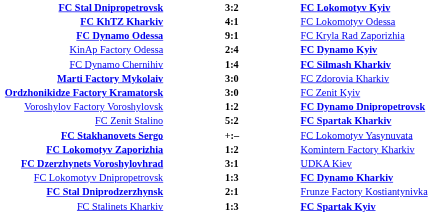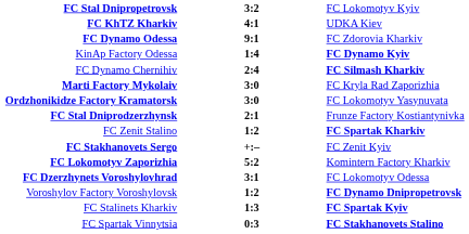 <table width=100% cellspacing=1>
 <tr>
 <th width=20%></th>
 <th width=12%></th>
 <th width=20%></th>
 <th></th>
 </tr>
 <tr style=font-size:90%>
 <td align=right><strong><a href='#'>FC Stal Dnipropetrovsk</a></strong></td>
 <td align=center><strong>3:2</strong></td>
-<td><strong><a href='#'>FC Lokomotyv Kyiv</a></strong></td>
+<td><a href='#'>FC Lokomotyv Kyiv</a></td>
 <td align=center></td>
 </tr>
 <tr style=font-size:90%>
 <td align=right><strong><a href='#'>FC KhTZ Kharkiv</a></strong></td>
 <td align=center><strong>4:1</strong></td>
-<td><a href='#'>FC Lokomotyv Odessa</a></td>
+<td><a href='#'>UDKA Kiev</a></td>
 <td align=center></td>
 </tr>
 <tr style=font-size:90%>
 <td align=right><strong><a href='#'>FC Dynamo Odessa</a></strong></td>
 <td align=center><strong>9:1</strong></td>
-<td><a href='#'>FC Kryla Rad Zaporizhia</a></td>
+<td><a href='#'>FC Zdorovia Kharkiv</a></td>
 <td align=center></td>
 </tr>
 <tr style=font-size:90%>
 <td align=right><a href='#'>KinAp Factory Odessa</a></td>
-<td align=center><strong>2:4</strong></td>
+<td align=center><strong>1:4</strong></td>
 <td><strong><a href='#'>FC Dynamo Kyiv</a></strong></td>
 <td align=center></td>
 </tr>
 <tr style=font-size:90%>
 <td align=right><a href='#'>FC Dynamo Chernihiv</a></td>
-<td align=center><strong>1:4</strong></td>
+<td align=center><strong>2:4</strong></td>
 <td><strong><a href='#'>FC Silmash Kharkiv</a></strong></td>
 <td align=center></td>
 </tr>
 <tr style=font-size:90%>
 <td align=right><strong><a href='#'>Marti Factory Mykolaiv</a></strong></td>
 <td align=center><strong>3:0</strong></td>
-<td><a href='#'>FC Zdorovia Kharkiv</a></td>
+<td><a href='#'>FC Kryla Rad Zaporizhia</a></td>
 <td align=center></td>
 </tr>
 <tr style=font-size:90%>
 <td align=right><strong><a href='#'>Ordzhonikidze Factory Kramatorsk</a></strong></td>
 <td align=center><strong>3:0</strong></td>
+<td><a href='#'>FC Lokomotyv Yasynuvata</a></td>
+<td align=center></td>
+</tr>
+<tr style=font-size:90%>
+<td align=right><strong><a href='#'>FC Stal Dniprodzerzhynsk</a></strong></td>
+<td align=center><strong>2:1</strong></td>
+<td><a href='#'>Frunze Factory Kostiantynivka</a></td>
+<td align=center></td>
+</tr>
+<tr style=font-size:90%>
+<td align=right><a href='#'>FC Zenit Stalino</a></td>
+<td align=center><strong>1:2</strong></td>
+<td><strong><a href='#'>FC Spartak Kharkiv</a></strong></td>
+<td align=center></td>
+</tr>
+<tr style=font-size:90%>
+<td align=right><strong><a href='#'>FC Stakhanovets Sergo</a></strong></td>
+<td align=center><strong>+:–</strong></td>
 <td><a href='#'>FC Zenit Kyiv</a></td>
+<td align=center></td>
+</tr>
+<tr style=font-size:90%>
+<td align=right><strong><a href='#'>FC Lokomotyv Zaporizhia</a></strong></td>
+<td align=center><strong>5:2</strong></td>
+<td><a href='#'>Komintern Factory Kharkiv</a></td>
+<td align=center></td>
+</tr>
+<tr style=font-size:90%>
+<td align=right><strong><a href='#'>FC Dzerzhynets Voroshylovhrad</a></strong></td>
+<td align=center><strong>3:1</strong></td>
+<td><a href='#'>FC Lokomotyv Odessa</a></td>
 <td align=center></td>
 </tr>
 <tr style=font-size:90%>
 <td align=right><a href='#'>Voroshylov Factory Voroshylovsk</a></td>
 <td align=center><strong>1:2</strong></td>
 <td><strong><a href='#'>FC Dynamo Dnipropetrovsk</a></strong></td>
 <td align=center></td>
 </tr>
 <tr style=font-size:90%>
-<td align=right><a href='#'>FC Zenit Stalino</a></td>
-<td align=center><strong>5:2</strong></td>
-<td><strong><a href='#'>FC Spartak Kharkiv</a></strong></td>
-<td align=center></td>
-</tr>
-<tr style=font-size:90%>
-<td align=right><strong><a href='#'>FC Stakhanovets Sergo</a></strong></td>
-<td align=center><strong>+:–</strong></td>
-<td><a href='#'>FC Lokomotyv Yasynuvata</a></td>
-<td align=center></td>
-</tr>
-<tr style=font-size:90%>
-<td align=right><strong><a href='#'>FC Lokomotyv Zaporizhia</a></strong></td>
-<td align=center><strong>1:2</strong></td>
-<td><a href='#'>Komintern Factory Kharkiv</a></td>
-<td align=center></td>
-</tr>
-<tr style=font-size:90%>
-<td align=right><strong><a href='#'>FC Dzerzhynets Voroshylovhrad</a></strong></td>
-<td align=center><strong>3:1</strong></td>
-<td><a href='#'>UDKA Kiev</a></td>
-<td align=center></td>
-</tr>
-<tr style=font-size:90%>
-<td align=right><a href='#'>FC Lokomotyv Dnipropetrovsk</a></td>
-<td align=center><strong>1:3</strong></td>
-<td><strong><a href='#'>FC Dynamo Kharkiv</a></strong></td>
-<td align=center></td>
-</tr>
-<tr style=font-size:90%>
-<td align=right><strong><a href='#'>FC Stal Dniprodzerzhynsk</a></strong></td>
-<td align=center><strong>2:1</strong></td>
-<td><a href='#'>Frunze Factory Kostiantynivka</a></td>
-<td align=center></td>
-</tr>
-<tr style=font-size:90%>
 <td align=right><a href='#'>FC Stalinets Kharkiv</a></td>
 <td align=center><strong>1:3</strong></td>
 <td><strong><a href='#'>FC Spartak Kyiv</a></strong></td>
 <td align=center></td>
 </tr>
+<tr style=font-size:90%>
+<td align=right><a href='#'>FC Spartak Vinnytsia</a></td>
+<td align=center><strong>0:3</strong></td>
+<td><strong><a href='#'>FC Stakhanovets Stalino</a></strong></td>
+<td align=center></td>
+</tr>
 </table>
